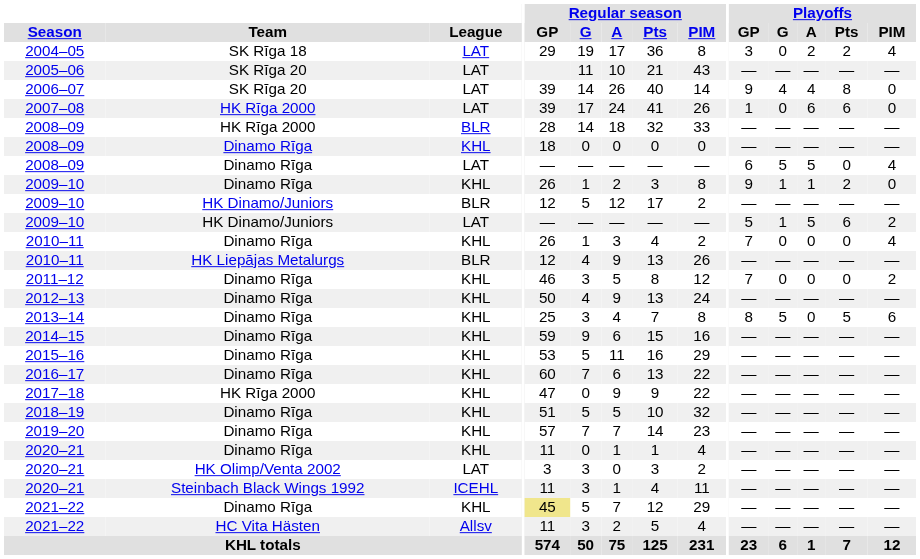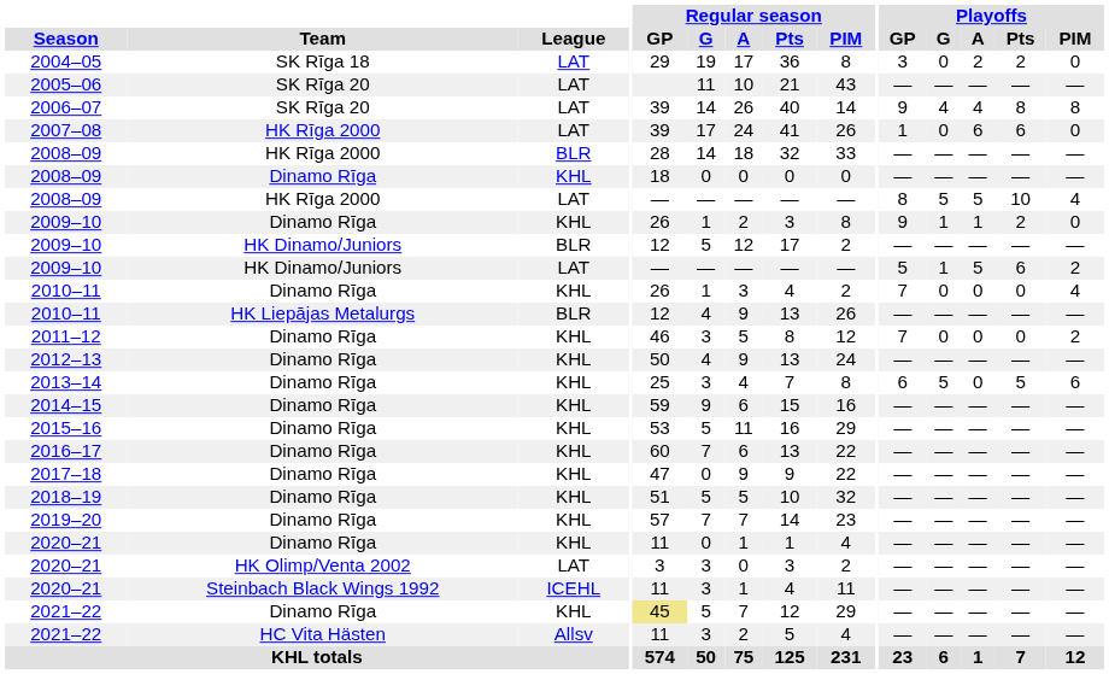 <table border="0" cellpadding="1" cellspacing="0" style="text-align:center; width:60em">
 <tr bgcolor="#e0e0e0">
 <th colspan="3" bgcolor="#ffffff"></th>
 <th rowspan="99" bgcolor="#ffffff"></th>
 <th colspan="5"><a href='#'>Regular season</a></th>
 <th rowspan="99" bgcolor="#ffffff"></th>
 <th colspan="5"><a href='#'>Playoffs</a></th>
 </tr>
 <tr bgcolor="#e0e0e0">
 <th><a href='#'>Season</a></th>
 <th>Team</th>
 <th>League</th>
 <th>GP</th>
 <th><a href='#'>G</a></th>
 <th><a href='#'>A</a></th>
 <th><a href='#'>Pts</a></th>
 <th><a href='#'>PIM</a></th>
 <th>GP</th>
 <th>G</th>
 <th>A</th>
 <th>Pts</th>
 <th>PIM</th>
 </tr>
 <tr>
 <td><a href='#'>2004–05</a></td>
 <td>SK Rīga 18</td>
 <td><a href='#'>LAT</a></td>
 <td>29</td>
 <td>19</td>
 <td>17</td>
 <td>36</td>
 <td>8</td>
 <td>3</td>
 <td>0</td>
 <td>2</td>
 <td>2</td>
-<td>4</td>
+<td>0</td>
 </tr>
 <tr bgcolor="#f0f0f0">
 <td><a href='#'>2005–06</a></td>
 <td>SK Rīga 20</td>
 <td>LAT</td>
 <td></td>
 <td>11</td>
 <td>10</td>
 <td>21</td>
 <td>43</td>
 <td>—</td>
 <td>—</td>
 <td>—</td>
 <td>—</td>
 <td>—</td>
 </tr>
 <tr>
 <td><a href='#'>2006–07</a></td>
 <td>SK Rīga 20</td>
 <td>LAT</td>
 <td>39</td>
 <td>14</td>
 <td>26</td>
 <td>40</td>
 <td>14</td>
 <td>9</td>
 <td>4</td>
 <td>4</td>
 <td>8</td>
-<td>0</td>
+<td>8</td>
 </tr>
 <tr bgcolor="#f0f0f0">
 <td><a href='#'>2007–08</a></td>
 <td><a href='#'>HK Rīga 2000</a></td>
 <td>LAT</td>
 <td>39</td>
 <td>17</td>
 <td>24</td>
 <td>41</td>
 <td>26</td>
 <td>1</td>
 <td>0</td>
 <td>6</td>
 <td>6</td>
 <td>0</td>
 </tr>
 <tr>
 <td><a href='#'>2008–09</a></td>
 <td>HK Rīga 2000</td>
 <td><a href='#'>BLR</a></td>
 <td>28</td>
 <td>14</td>
 <td>18</td>
 <td>32</td>
 <td>33</td>
 <td>—</td>
 <td>—</td>
 <td>—</td>
 <td>—</td>
 <td>—</td>
 </tr>
 <tr bgcolor="#f0f0f0">
 <td><a href='#'>2008–09</a></td>
 <td><a href='#'>Dinamo Rīga</a></td>
 <td><a href='#'>KHL</a></td>
 <td>18</td>
 <td>0</td>
 <td>0</td>
 <td>0</td>
 <td>0</td>
 <td>—</td>
 <td>—</td>
 <td>—</td>
 <td>—</td>
 <td>—</td>
 </tr>
 <tr>
 <td><a href='#'>2008–09</a></td>
-<td>Dinamo Rīga</td>
+<td>HK Rīga 2000</td>
 <td>LAT</td>
 <td>—</td>
 <td>—</td>
 <td>—</td>
 <td>—</td>
 <td>—</td>
-<td>6</td>
+<td>8</td>
 <td>5</td>
 <td>5</td>
-<td>0</td>
+<td>10</td>
 <td>4</td>
 </tr>
 <tr bgcolor="#f0f0f0">
 <td><a href='#'>2009–10</a></td>
 <td>Dinamo Rīga</td>
 <td>KHL</td>
 <td>26</td>
 <td>1</td>
 <td>2</td>
 <td>3</td>
 <td>8</td>
 <td>9</td>
 <td>1</td>
 <td>1</td>
 <td>2</td>
 <td>0</td>
 </tr>
 <tr>
 <td><a href='#'>2009–10</a></td>
 <td><a href='#'>HK Dinamo/Juniors</a></td>
 <td>BLR</td>
 <td>12</td>
 <td>5</td>
 <td>12</td>
 <td>17</td>
 <td>2</td>
 <td>—</td>
 <td>—</td>
 <td>—</td>
 <td>—</td>
 <td>—</td>
 </tr>
 <tr bgcolor="#f0f0f0">
 <td><a href='#'>2009–10</a></td>
 <td>HK Dinamo/Juniors</td>
 <td>LAT</td>
 <td>—</td>
 <td>—</td>
 <td>—</td>
 <td>—</td>
 <td>—</td>
 <td>5</td>
 <td>1</td>
 <td>5</td>
 <td>6</td>
 <td>2</td>
 </tr>
 <tr>
 <td><a href='#'>2010–11</a></td>
 <td>Dinamo Rīga</td>
 <td>KHL</td>
 <td>26</td>
 <td>1</td>
 <td>3</td>
 <td>4</td>
 <td>2</td>
 <td>7</td>
 <td>0</td>
 <td>0</td>
 <td>0</td>
 <td>4</td>
 </tr>
 <tr bgcolor="#f0f0f0">
 <td><a href='#'>2010–11</a></td>
 <td><a href='#'>HK Liepājas Metalurgs</a></td>
 <td>BLR</td>
 <td>12</td>
 <td>4</td>
 <td>9</td>
 <td>13</td>
 <td>26</td>
 <td>—</td>
 <td>—</td>
 <td>—</td>
 <td>—</td>
 <td>—</td>
 </tr>
 <tr>
 <td><a href='#'>2011–12</a></td>
 <td>Dinamo Rīga</td>
 <td>KHL</td>
 <td>46</td>
 <td>3</td>
 <td>5</td>
 <td>8</td>
 <td>12</td>
 <td>7</td>
 <td>0</td>
 <td>0</td>
 <td>0</td>
 <td>2</td>
 </tr>
 <tr bgcolor="#f0f0f0">
 <td><a href='#'>2012–13</a></td>
 <td>Dinamo Rīga</td>
 <td>KHL</td>
 <td>50</td>
 <td>4</td>
 <td>9</td>
 <td>13</td>
 <td>24</td>
 <td>—</td>
 <td>—</td>
 <td>—</td>
 <td>—</td>
 <td>—</td>
 </tr>
 <tr>
 <td><a href='#'>2013–14</a></td>
 <td>Dinamo Rīga</td>
 <td>KHL</td>
 <td>25</td>
 <td>3</td>
 <td>4</td>
 <td>7</td>
 <td>8</td>
-<td>8</td>
+<td>6</td>
 <td>5</td>
 <td>0</td>
 <td>5</td>
 <td>6</td>
 </tr>
 <tr bgcolor="#f0f0f0">
 <td><a href='#'>2014–15</a></td>
 <td>Dinamo Rīga</td>
 <td>KHL</td>
 <td>59</td>
 <td>9</td>
 <td>6</td>
 <td>15</td>
 <td>16</td>
 <td>—</td>
 <td>—</td>
 <td>—</td>
 <td>—</td>
 <td>—</td>
 </tr>
 <tr>
 <td><a href='#'>2015–16</a></td>
 <td>Dinamo Rīga</td>
 <td>KHL</td>
 <td>53</td>
 <td>5</td>
 <td>11</td>
 <td>16</td>
 <td>29</td>
 <td>—</td>
 <td>—</td>
 <td>—</td>
 <td>—</td>
 <td>—</td>
 </tr>
 <tr bgcolor="#f0f0f0">
 <td><a href='#'>2016–17</a></td>
 <td>Dinamo Rīga</td>
 <td>KHL</td>
 <td>60</td>
 <td>7</td>
 <td>6</td>
 <td>13</td>
 <td>22</td>
 <td>—</td>
 <td>—</td>
 <td>—</td>
 <td>—</td>
 <td>—</td>
 </tr>
 <tr>
 <td><a href='#'>2017–18</a></td>
-<td>HK Rīga 2000</td>
+<td>Dinamo Rīga</td>
 <td>KHL</td>
 <td>47</td>
 <td>0</td>
 <td>9</td>
 <td>9</td>
 <td>22</td>
 <td>—</td>
 <td>—</td>
 <td>—</td>
 <td>—</td>
 <td>—</td>
 </tr>
 <tr bgcolor="#f0f0f0">
 <td><a href='#'>2018–19</a></td>
 <td>Dinamo Rīga</td>
 <td>KHL</td>
 <td>51</td>
 <td>5</td>
 <td>5</td>
 <td>10</td>
 <td>32</td>
 <td>—</td>
 <td>—</td>
 <td>—</td>
 <td>—</td>
 <td>—</td>
 </tr>
 <tr>
 <td><a href='#'>2019–20</a></td>
 <td>Dinamo Rīga</td>
 <td>KHL</td>
 <td>57</td>
 <td>7</td>
 <td>7</td>
 <td>14</td>
 <td>23</td>
 <td>—</td>
 <td>—</td>
 <td>—</td>
 <td>—</td>
 <td>—</td>
 </tr>
 <tr bgcolor="#f0f0f0">
 <td><a href='#'>2020–21</a></td>
 <td>Dinamo Rīga</td>
 <td>KHL</td>
 <td>11</td>
 <td>0</td>
 <td>1</td>
 <td>1</td>
 <td>4</td>
 <td>—</td>
 <td>—</td>
 <td>—</td>
 <td>—</td>
 <td>—</td>
 </tr>
 <tr>
 <td><a href='#'>2020–21</a></td>
 <td><a href='#'>HK Olimp/Venta 2002</a></td>
 <td>LAT</td>
 <td>3</td>
 <td>3</td>
 <td>0</td>
 <td>3</td>
 <td>2</td>
 <td>—</td>
 <td>—</td>
 <td>—</td>
 <td>—</td>
 <td>—</td>
 </tr>
 <tr bgcolor="#f0f0f0">
 <td><a href='#'>2020–21</a></td>
 <td><a href='#'>Steinbach Black Wings 1992</a></td>
 <td><a href='#'>ICEHL</a></td>
 <td>11</td>
 <td>3</td>
 <td>1</td>
 <td>4</td>
 <td>11</td>
 <td>—</td>
 <td>—</td>
 <td>—</td>
 <td>—</td>
 <td>—</td>
 </tr>
 <tr>
 <td><a href='#'>2021–22</a></td>
 <td>Dinamo Rīga</td>
 <td>KHL</td>
 <td style="background: khaki;">45</td>
 <td>5</td>
 <td>7</td>
 <td>12</td>
 <td>29</td>
 <td>—</td>
 <td>—</td>
 <td>—</td>
 <td>—</td>
 <td>—</td>
 </tr>
 <tr bgcolor="#f0f0f0">
 <td><a href='#'>2021–22</a></td>
 <td><a href='#'>HC Vita Hästen</a></td>
 <td><a href='#'>Allsv</a></td>
 <td>11</td>
 <td>3</td>
 <td>2</td>
 <td>5</td>
 <td>4</td>
 <td>—</td>
 <td>—</td>
 <td>—</td>
 <td>—</td>
 <td>—</td>
 </tr>
 <tr bgcolor="#e0e0e0">
 <th colspan="3">KHL totals</th>
 <th>574</th>
 <th>50</th>
 <th>75</th>
 <th>125</th>
 <th>231</th>
 <th>23</th>
 <th>6</th>
 <th>1</th>
 <th>7</th>
 <th>12</th>
 </tr>
 </table>
